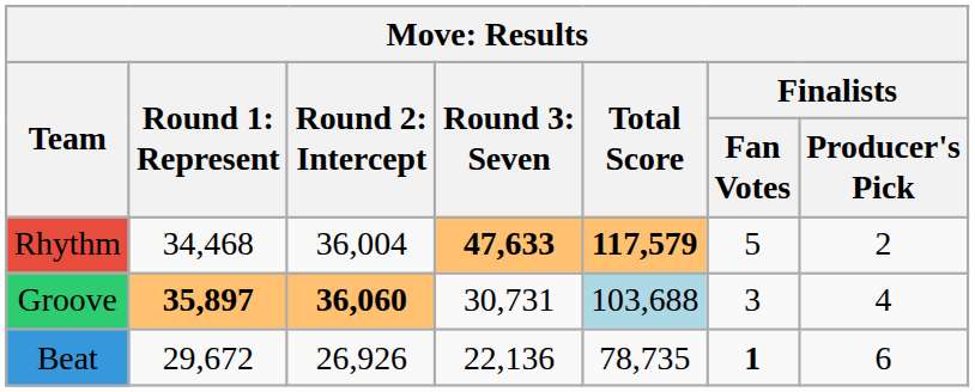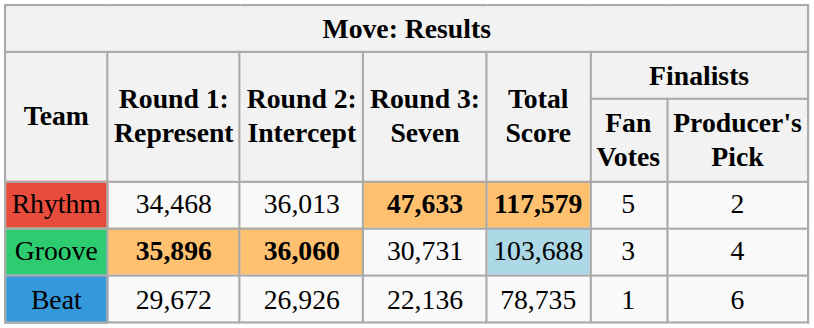 <table class="wikitable sortable" style="text-align:center; font-size: small">
 <tr>
 <th colspan="7">Move: Results</th>
 </tr>
 <tr>
 <th rowspan="2">Team</th>
 <th rowspan="2">Round 1: <br> Represent</th>
 <th rowspan="2">Round 2: <br> Intercept</th>
 <th rowspan="2">Round 3: <br> Seven</th>
 <th rowspan="2">Total <br>Score</th>
 <th colspan="2">Finalists</th>
 </tr>
 <tr>
 <th>Fan <br> Votes</th>
 <th>Producer's <br> Pick</th>
 </tr>
 <tr>
 <td style="background:#e74c3c">Rhythm</td>
 <td>34,468</td>
-<td>36,004</td>
+<td>36,013</td>
 <td style="background:#FFC06F "><strong>47,633</strong></td>
 <td style="background:#FFC06F "><strong>117,579</strong></td>
 <td>5</td>
 <td>2</td>
 </tr>
 <tr>
 <td style="background:#2ecc71">Groove</td>
-<td style="background:#FFC06F "><strong>35,897</strong></td>
+<td style="background:#FFC06F "><strong>35,896</strong></td>
 <td style="background:#FFC06F "><strong>36,060</strong></td>
 <td>30,731</td>
 <td style="background: lightblue;">103,688</td>
 <td>3</td>
 <td>4</td>
 </tr>
 <tr>
 <td style="background:#3498db">Beat</td>
 <td>29,672</td>
 <td>26,926</td>
 <td>22,136</td>
 <td>78,735</td>
-<td><strong>1</strong></td>
+<td>1</td>
 <td>6</td>
 </tr>
 </table>
